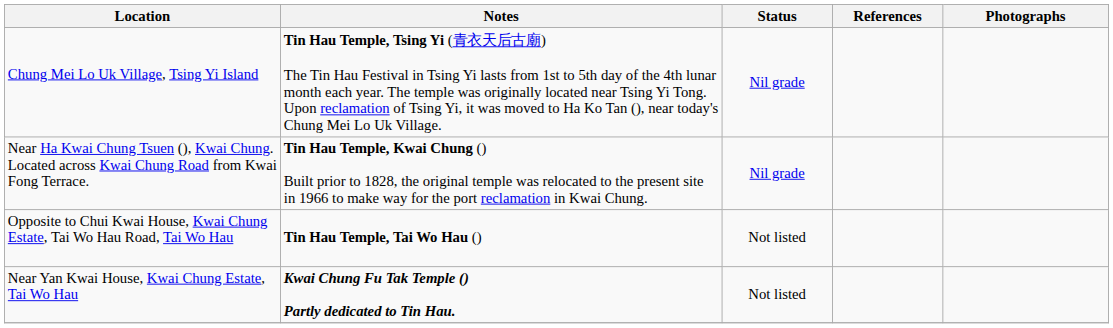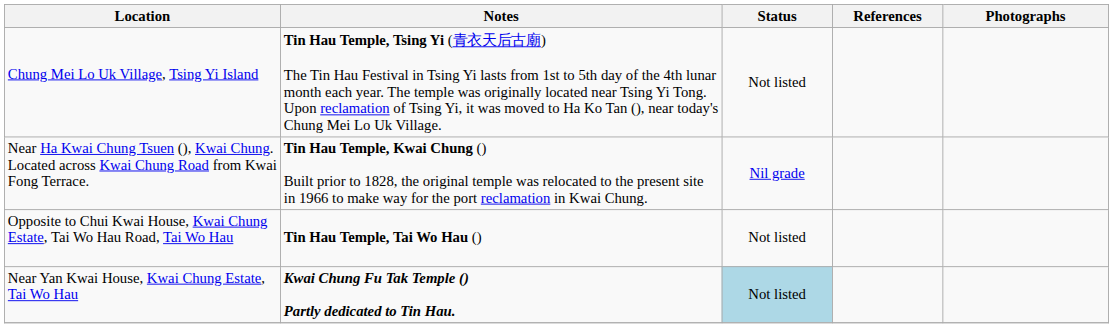 <table class="wikitable sortable" style="width:95%">
 <tr>
 <th width="25%">Location</th>
 <th width="40%">Notes</th>
 <th width="10%">Status</th>
 <th width="10%">References</th>
 <th width="15%">Photographs</th>
 </tr>
 <tr>
 <td><a href='#'>Chung Mei Lo Uk Village</a>, <a href='#'>Tsing Yi Island</a><br><br></td>
 <td><strong>Tin Hau Temple, Tsing Yi</strong> (<a href='#'>青衣天后古廟</a>)<br><br>The Tin Hau Festival in Tsing Yi lasts from 1st to 5th day of the 4th lunar month each year. The temple was originally located near Tsing Yi Tong. Upon <a href='#'>reclamation</a> of Tsing Yi, it was moved to Ha Ko Tan (), near today's Chung Mei Lo Uk Village.</td>
-<td style="text-align:center"><a href='#'>Nil grade</a></td>
+<td style="text-align:center">Not listed</td>
 <td> </td>
 <td></td>
 </tr>
 <tr>
 <td>Near <a href='#'>Ha Kwai Chung Tsuen</a> (), <a href='#'>Kwai Chung</a>. Located across <a href='#'>Kwai Chung Road</a> from Kwai Fong Terrace.<br><br></td>
 <td><strong>Tin Hau Temple, Kwai Chung</strong> ()<br><br>Built prior to 1828, the original temple was relocated to the present site in 1966 to make way for the port <a href='#'>reclamation</a> in Kwai Chung.</td>
 <td style="text-align:center"><a href='#'>Nil grade</a></td>
 <td>  </td>
 <td></td>
 </tr>
 <tr>
 <td>Opposite to Chui Kwai House, <a href='#'>Kwai Chung Estate</a>, Tai Wo Hau Road, <a href='#'>Tai Wo Hau</a><br><br></td>
 <td><strong>Tin Hau Temple, Tai Wo Hau</strong> ()</td>
 <td style="text-align:center">Not listed</td>
 <td> </td>
 <td></td>
 </tr>
 <tr>
 <td>Near Yan Kwai House, <a href='#'>Kwai Chung Estate</a>, <a href='#'>Tai Wo Hau</a><br><br></td>
 <td><strong><em>Kwai Chung Fu Tak Temple<strong> ()<em><br><br></em>Partly dedicated to Tin Hau.<em></td>
-<td style="text-align:center">Not listed</td>
+<td style="background: lightblue; text-align:center">Not listed</td>
 <td></td>
 <td></td>
 </tr>
 <tr>
 </tr>
 </table>
